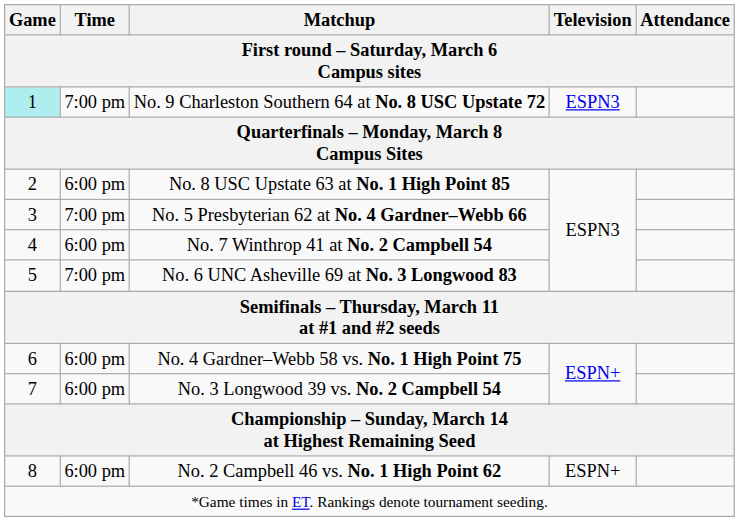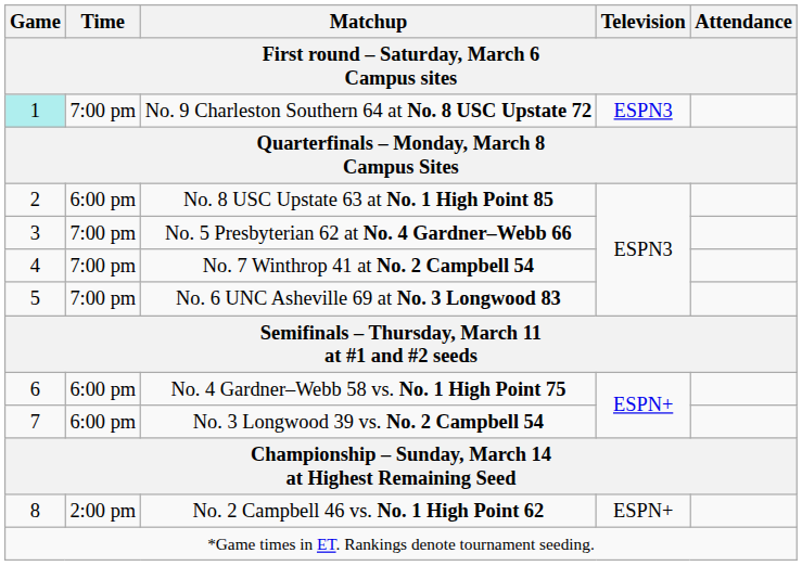 <table class="wikitable" style="font-size: 95%; text-align:center">
 <tr>
 <th>Game</th>
 <th>Time</th>
 <th>Matchup</th>
 <th>Television</th>
 <th>Attendance</th>
 </tr>
 <tr>
 <th colspan=5>First round – Saturday, March 6<br>Campus sites</th>
 </tr>
 <tr>
 <td style="background: paleturquoise;">1</td>
 <td>7:00 pm</td>
 <td>No. 9 Charleston Southern 64 at <strong>No. 8 USC Upstate 72</strong></td>
 <td><a href='#'>ESPN3</a></td>
 <td></td>
 </tr>
 <tr>
 <th colspan=5>Quarterfinals – Monday, March 8<br>Campus Sites</th>
 </tr>
 <tr>
 <td>2</td>
 <td>6:00 pm</td>
 <td>No. 8 USC Upstate 63 at <strong>No. 1 High Point 85</strong></td>
 <td rowspan=4>ESPN3</td>
 <td></td>
 </tr>
 <tr>
 <td>3</td>
 <td>7:00 pm</td>
 <td>No. 5 Presbyterian 62 at <strong>No. 4 Gardner–Webb 66</strong></td>
 <td></td>
 </tr>
 <tr>
 <td>4</td>
-<td>6:00 pm</td>
+<td>7:00 pm</td>
 <td>No. 7 Winthrop 41 at <strong>No. 2 Campbell 54</strong></td>
 <td></td>
 </tr>
 <tr>
 <td>5</td>
 <td>7:00 pm</td>
 <td>No. 6 UNC Asheville 69 at <strong>No. 3 Longwood 83</strong></td>
 <td></td>
 </tr>
 <tr>
 <th colspan=5>Semifinals – Thursday, March 11<br>at #1 and #2 seeds</th>
 </tr>
 <tr>
 <td>6</td>
 <td>6:00 pm</td>
 <td>No. 4 Gardner–Webb 58 vs. <strong>No. 1 High Point 75</strong></td>
 <td rowspan=2><a href='#'>ESPN+</a></td>
 <td></td>
 </tr>
 <tr>
 <td>7</td>
 <td>6:00 pm</td>
 <td>No. 3 Longwood 39 vs. <strong>No. 2 Campbell 54</strong></td>
 <td></td>
 </tr>
 <tr>
 <th colspan=5>Championship – Sunday, March 14<br>at Highest Remaining Seed</th>
 </tr>
 <tr>
 <td>8</td>
-<td>6:00 pm</td>
+<td>2:00 pm</td>
 <td>No. 2 Campbell 46 vs. <strong>No. 1 High Point 62</strong></td>
 <td>ESPN+</td>
 <td></td>
 </tr>
 <tr>
 <td colspan=5><small>*Game times in <a href='#'>ET</a>. Rankings denote tournament seeding.</small></td>
 </tr>
 </table>
